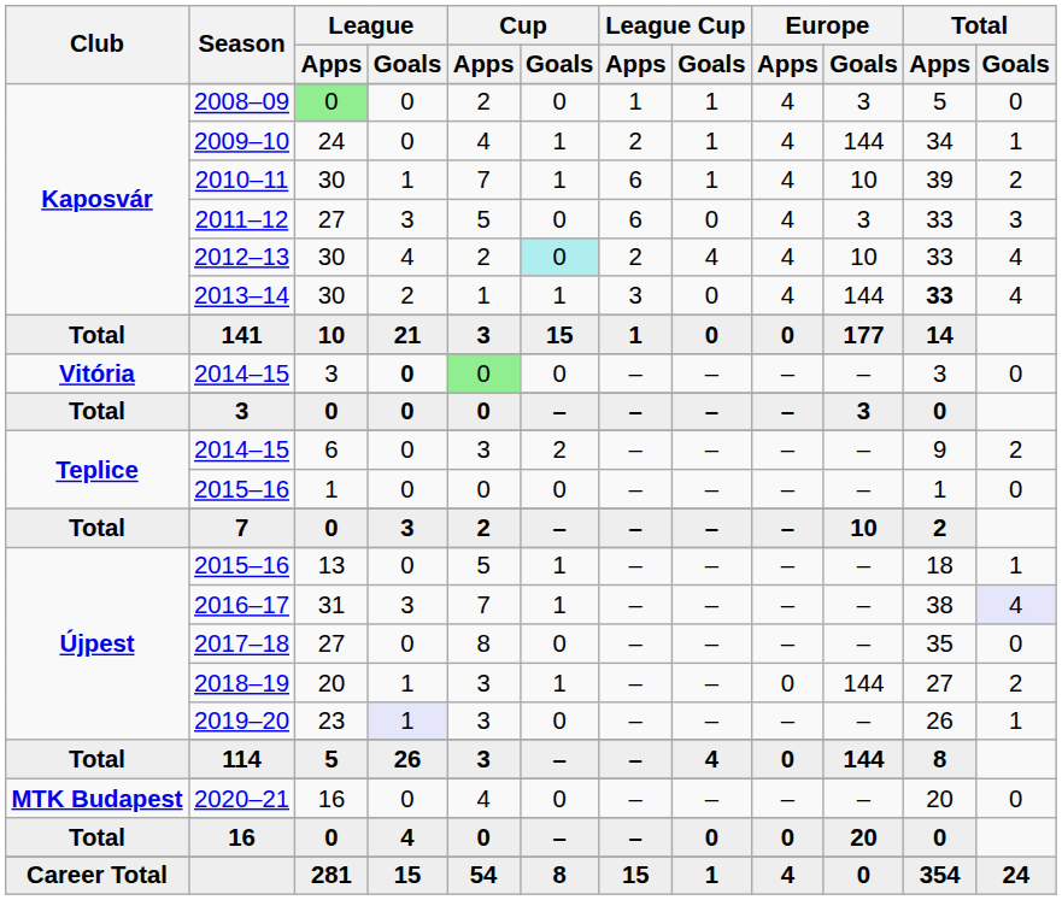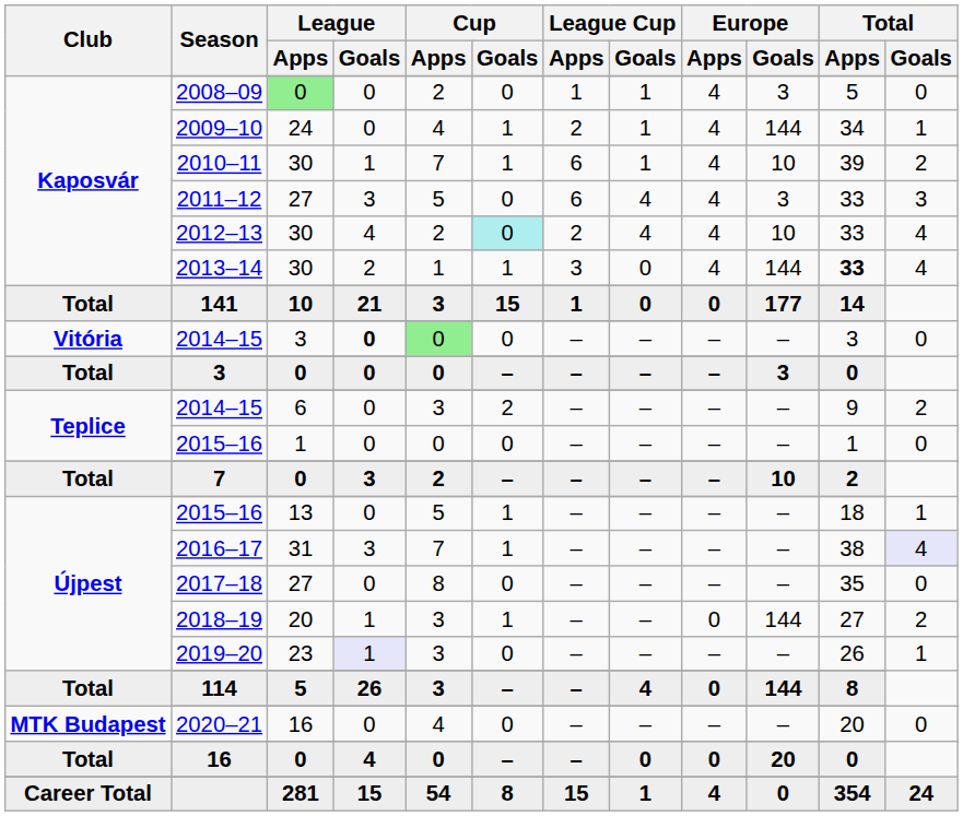 <table class="wikitable" style="font-size:90%; text-align: center;">
 <tr>
 <th rowspan="2">Club</th>
 <th rowspan="2">Season</th>
 <th colspan="2">League</th>
 <th colspan="2">Cup</th>
 <th colspan="2">League Cup</th>
 <th colspan="2">Europe</th>
 <th colspan="2">Total</th>
 </tr>
 <tr>
 <th>Apps</th>
 <th>Goals</th>
 <th>Apps</th>
 <th>Goals</th>
 <th>Apps</th>
 <th>Goals</th>
 <th>Apps</th>
 <th>Goals</th>
 <th>Apps</th>
 <th>Goals</th>
 </tr>
 <tr ||-||-||-|->
 <td rowspan="8" valign="center"><strong><a href='#'>Kaposvár</a></strong></td>
 </tr>
 <tr>
 <td><a href='#'>2008–09</a></td>
 <td style="background: lightgreen;">0</td>
 <td>0</td>
 <td>2</td>
 <td>0</td>
 <td>1</td>
 <td>1</td>
 <td>4</td>
 <td>3</td>
 <td>5</td>
 <td>0</td>
 </tr>
 <tr>
 <td><a href='#'>2009–10</a></td>
 <td>24</td>
 <td>0</td>
 <td>4</td>
 <td>1</td>
 <td>2</td>
 <td>1</td>
 <td>4</td>
 <td>144</td>
 <td>34</td>
 <td>1</td>
 </tr>
 <tr>
 <td><a href='#'>2010–11</a></td>
 <td>30</td>
 <td>1</td>
 <td>7</td>
 <td>1</td>
 <td>6</td>
 <td>1</td>
 <td>4</td>
 <td>10</td>
 <td>39</td>
 <td>2</td>
 </tr>
 <tr>
 <td><a href='#'>2011–12</a></td>
 <td>27</td>
 <td>3</td>
 <td>5</td>
 <td>0</td>
 <td>6</td>
-<td>0</td>
+<td>4</td>
 <td>4</td>
 <td>3</td>
 <td>33</td>
 <td>3</td>
 </tr>
 <tr>
 <td><a href='#'>2012–13</a></td>
 <td>30</td>
 <td>4</td>
 <td>2</td>
 <td style="background: paleturquoise;">0</td>
 <td>2</td>
 <td>4</td>
 <td>4</td>
 <td>10</td>
 <td>33</td>
 <td>4</td>
 </tr>
 <tr>
 <td><a href='#'>2013–14</a></td>
 <td>30</td>
 <td>2</td>
 <td>1</td>
 <td>1</td>
 <td>3</td>
 <td>0</td>
 <td>4</td>
 <td>144</td>
 <td><strong>33</strong></td>
 <td>4</td>
 </tr>
 <tr>
 </tr>
 <tr style="font-weight:bold; background-color:#eeeeee;">
 <td>Total</td>
 <td>141</td>
 <td>10</td>
 <td>21</td>
 <td>3</td>
 <td>15</td>
 <td>1</td>
 <td>0</td>
 <td>0</td>
 <td>177</td>
 <td>14</td>
 </tr>
 <tr>
 <td rowspan="3" valign="center"><strong><a href='#'>Vitória</a></strong></td>
 </tr>
 <tr>
 <td><a href='#'>2014–15</a></td>
 <td>3</td>
 <td><strong>0</strong></td>
 <td style="background: lightgreen;">0</td>
 <td>0</td>
 <td>–</td>
 <td>–</td>
 <td>–</td>
 <td>–</td>
 <td>3</td>
 <td>0</td>
 </tr>
 <tr>
 </tr>
 <tr style="font-weight:bold; background-color:#eeeeee;">
 <td>Total</td>
 <td>3</td>
 <td>0</td>
 <td>0</td>
 <td>0</td>
 <td>–</td>
 <td>–</td>
 <td>–</td>
 <td>–</td>
 <td>3</td>
 <td>0</td>
 </tr>
 <tr>
 <td rowspan="4" valign="center"><strong><a href='#'>Teplice</a></strong></td>
 </tr>
 <tr>
 <td><a href='#'>2014–15</a></td>
 <td>6</td>
 <td>0</td>
 <td>3</td>
 <td>2</td>
 <td>–</td>
 <td>–</td>
 <td>–</td>
 <td>–</td>
 <td>9</td>
 <td>2</td>
 </tr>
 <tr>
 <td><a href='#'>2015–16</a></td>
 <td>1</td>
 <td>0</td>
 <td>0</td>
 <td>0</td>
 <td>–</td>
 <td>–</td>
 <td>–</td>
 <td>–</td>
 <td>1</td>
 <td>0</td>
 </tr>
 <tr>
 </tr>
 <tr style="font-weight:bold; background-color:#eeeeee;">
 <td>Total</td>
 <td>7</td>
 <td>0</td>
 <td>3</td>
 <td>2</td>
 <td>–</td>
 <td>–</td>
 <td>–</td>
 <td>–</td>
 <td>10</td>
 <td>2</td>
 </tr>
 <tr>
 <td rowspan="7" valign="center"><strong><a href='#'>Újpest</a></strong></td>
 </tr>
 <tr>
 <td><a href='#'>2015–16</a></td>
 <td>13</td>
 <td>0</td>
 <td>5</td>
 <td>1</td>
 <td>–</td>
 <td>–</td>
 <td>–</td>
 <td>–</td>
 <td>18</td>
 <td>1</td>
 </tr>
 <tr>
 <td><a href='#'>2016–17</a></td>
 <td>31</td>
 <td>3</td>
 <td>7</td>
 <td>1</td>
 <td>–</td>
 <td>–</td>
 <td>–</td>
 <td>–</td>
 <td>38</td>
 <td style="background: lavender;">4</td>
 </tr>
 <tr>
 <td><a href='#'>2017–18</a></td>
 <td>27</td>
 <td>0</td>
 <td>8</td>
 <td>0</td>
 <td>–</td>
 <td>–</td>
 <td>–</td>
 <td>–</td>
 <td>35</td>
 <td>0</td>
 </tr>
 <tr>
 <td><a href='#'>2018–19</a></td>
 <td>20</td>
 <td>1</td>
 <td>3</td>
 <td>1</td>
 <td>–</td>
 <td>–</td>
 <td>0</td>
 <td>144</td>
 <td>27</td>
 <td>2</td>
 </tr>
 <tr>
 <td><a href='#'>2019–20</a></td>
 <td>23</td>
 <td style="background: lavender;">1</td>
 <td>3</td>
 <td>0</td>
 <td>–</td>
 <td>–</td>
 <td>–</td>
 <td>–</td>
 <td>26</td>
 <td>1</td>
 </tr>
 <tr>
 </tr>
 <tr style="font-weight:bold; background-color:#eeeeee;">
 <td>Total</td>
 <td>114</td>
 <td>5</td>
 <td>26</td>
 <td>3</td>
 <td>–</td>
 <td>–</td>
 <td>4</td>
 <td>0</td>
 <td>144</td>
 <td>8</td>
 </tr>
 <tr>
 <td rowspan="3" valign="center"><strong><a href='#'>MTK Budapest</a></strong></td>
 </tr>
 <tr>
 <td><a href='#'>2020–21</a></td>
 <td>16</td>
 <td>0</td>
 <td>4</td>
 <td>0</td>
 <td>–</td>
 <td>–</td>
 <td>–</td>
 <td>–</td>
 <td>20</td>
 <td>0</td>
 </tr>
 <tr>
 </tr>
 <tr style="font-weight:bold; background-color:#eeeeee;">
 <td>Total</td>
 <td>16</td>
 <td>0</td>
 <td>4</td>
 <td>0</td>
 <td>–</td>
 <td>–</td>
 <td>0</td>
 <td>0</td>
 <td>20</td>
 <td>0</td>
 </tr>
 <tr>
 </tr>
 <tr style="font-weight:bold; background-color:#eeeeee;">
 <td rowspan="2" valign="top"><strong>Career Total</strong></td>
 <td></td>
 <td><strong>281</strong></td>
 <td><strong>15</strong></td>
 <td><strong>54</strong></td>
 <td><strong>8</strong></td>
 <td><strong>15</strong></td>
 <td><strong>1</strong></td>
 <td><strong>4</strong></td>
 <td><strong>0</strong></td>
 <td><strong>354</strong></td>
 <td><strong>24</strong></td>
 </tr>
 </table>
